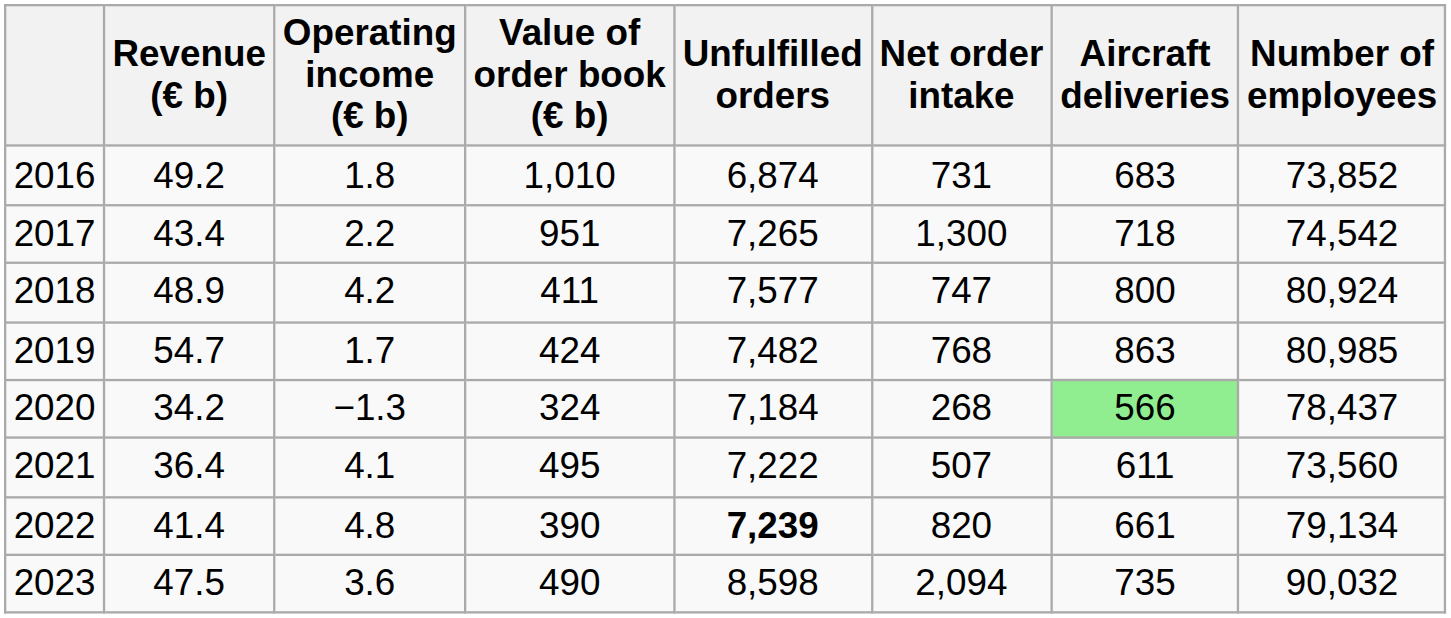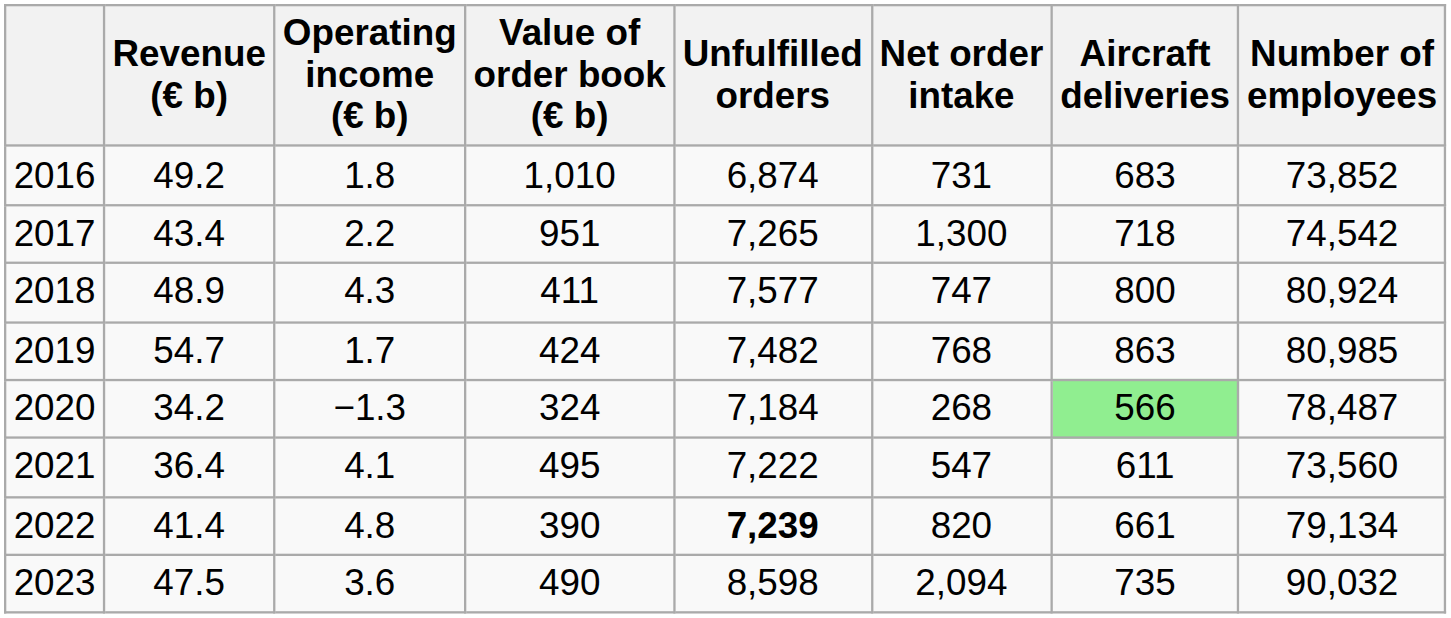 <table class="wikitable" style="text-align:center;">
 <tr>
 <th></th>
 <th>Revenue<br>(€ b)</th>
 <th>Operating<br>income<br>(€ b)</th>
 <th>Value of<br>order book<br>(€ b)</th>
 <th>Unfulfilled<br>orders</th>
 <th>Net order<br>intake</th>
 <th>Aircraft<br>deliveries</th>
 <th>Number of<br>employees</th>
 </tr>
 <tr>
 <td style="text-align:left;">2016</td>
 <td>49.2</td>
 <td>1.8</td>
 <td>1,010</td>
 <td>6,874</td>
 <td>731</td>
 <td>683</td>
 <td>73,852</td>
 </tr>
 <tr>
 <td style="text-align:left;">2017</td>
 <td>43.4</td>
 <td>2.2</td>
 <td>951</td>
 <td>7,265</td>
 <td>1,300</td>
 <td>718</td>
 <td>74,542</td>
 </tr>
 <tr>
 <td style="text-align:left;">2018</td>
 <td>48.9</td>
-<td>4.2</td>
+<td>4.3</td>
 <td>411</td>
 <td>7,577</td>
 <td>747</td>
 <td>800</td>
 <td>80,924</td>
 </tr>
 <tr>
 <td style="text-align:left;">2019</td>
 <td>54.7</td>
 <td>1.7</td>
 <td>424</td>
 <td>7,482</td>
 <td>768</td>
 <td>863</td>
 <td>80,985</td>
 </tr>
 <tr>
 <td style="text-align:left;">2020</td>
 <td>34.2</td>
 <td><span>−1.3</span></td>
 <td>324</td>
 <td>7,184</td>
 <td>268</td>
 <td style="background: lightgreen;">566</td>
-<td>78,437</td>
+<td>78,487</td>
 </tr>
 <tr>
 <td style="text-align:left;">2021</td>
 <td>36.4</td>
 <td>4.1</td>
 <td>495</td>
 <td>7,222</td>
-<td>507</td>
+<td>547</td>
 <td>611</td>
 <td>73,560</td>
 </tr>
 <tr>
 <td style="text-align:left;">2022</td>
 <td>41.4</td>
 <td>4.8</td>
 <td>390</td>
 <td><strong>7,239</strong></td>
 <td>820</td>
 <td>661</td>
 <td>79,134</td>
 </tr>
 <tr>
 <td>2023</td>
 <td>47.5</td>
 <td>3.6</td>
 <td>490</td>
 <td>8,598</td>
 <td>2,094</td>
 <td>735</td>
 <td>90,032</td>
 </tr>
 </table>
